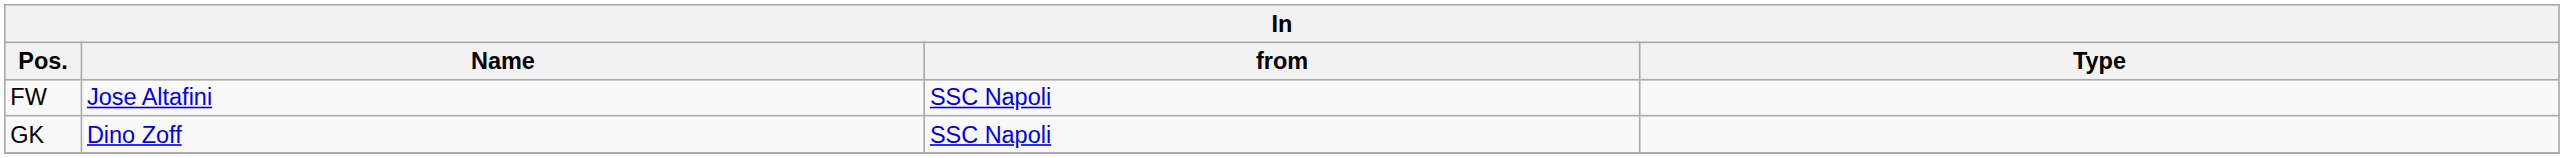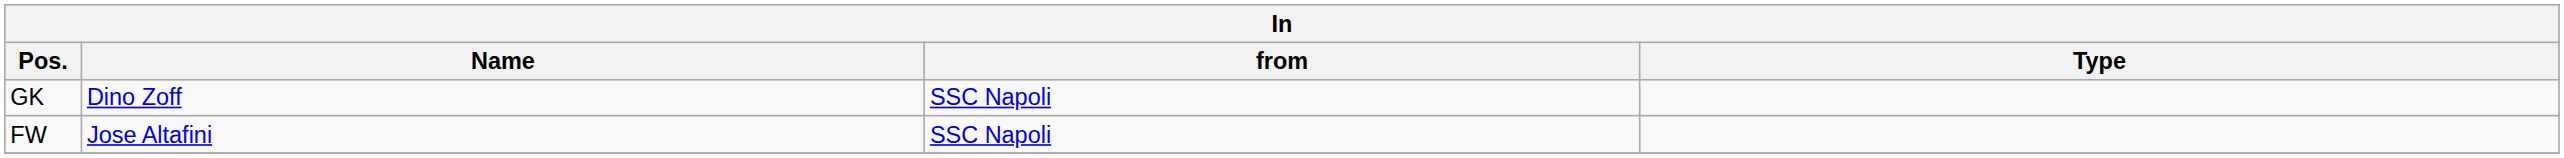 <table class="wikitable" style="font-size:90%;width:99%;">
 <tr>
 <th colspan="4">In</th>
 </tr>
 <tr>
 <th width=3%>Pos.</th>
 <th width=33%>Name</th>
 <th width=28%>from</th>
 <th width=36%>Type</th>
 </tr>
 <tr>
+<td>GK</td>
+<td><a href='#'>Dino Zoff</a></td>
+<td><a href='#'>SSC Napoli</a></td>
+<td></td>
+</tr>
+<tr>
 <td>FW</td>
 <td><a href='#'>Jose Altafini</a></td>
 <td><a href='#'>SSC Napoli</a></td>
 <td></td>
 </tr>
 <tr>
-<td>GK</td>
-<td><a href='#'>Dino Zoff</a></td>
-<td><a href='#'>SSC Napoli</a></td>
-<td></td>
-</tr>
-<tr>
 </tr>
 </table>
